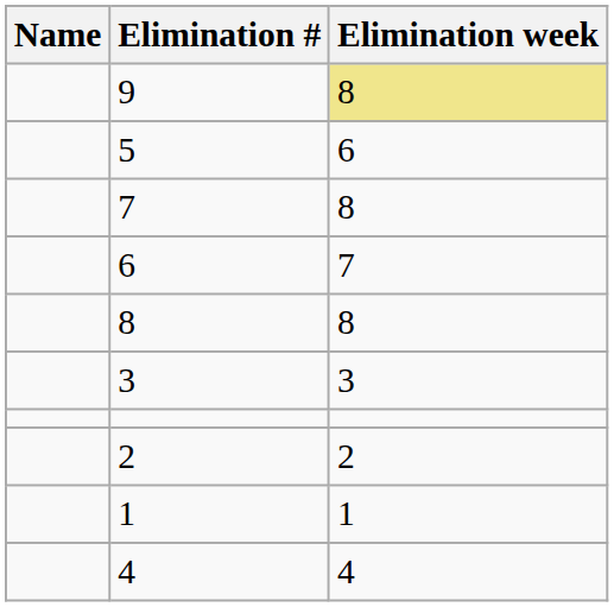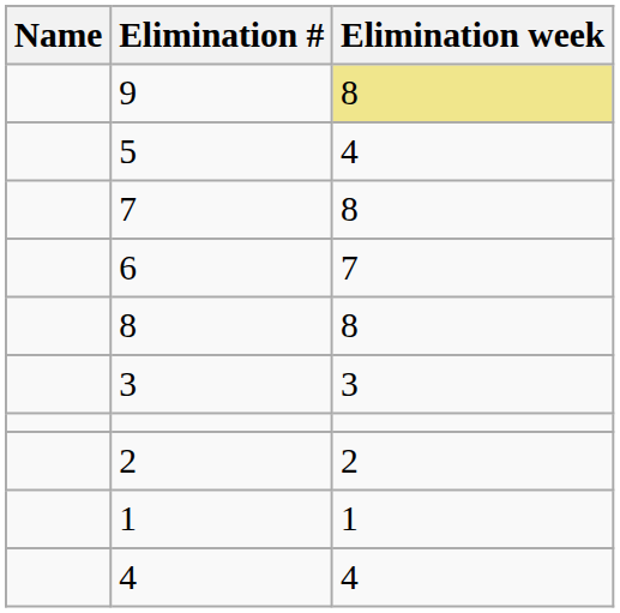 <table class="wikitable sortable" style="font-size: 95%">
 <tr>
 <th width><strong>Name</strong></th>
 <th class><strong>Elimination #</strong></th>
 <th class><strong>Elimination week</strong></th>
 </tr>
 <tr>
 <td></td>
 <td>9</td>
 <td style="background: khaki;">8</td>
 </tr>
 <tr>
 <td></td>
 <td>5</td>
-<td>6</td>
+<td>4</td>
 </tr>
 <tr>
 <td></td>
 <td>7</td>
 <td>8</td>
 </tr>
 <tr>
 <td></td>
 <td>6</td>
 <td>7</td>
 </tr>
 <tr>
 <td></td>
 <td>8</td>
 <td>8</td>
 </tr>
 <tr>
 <td></td>
 <td>3</td>
 <td>3</td>
 </tr>
 <tr>
 <td></td>
 <td></td>
 <td></td>
 </tr>
 <tr>
 <td></td>
 <td>2</td>
 <td>2</td>
 </tr>
 <tr>
 <td></td>
 <td>1</td>
 <td>1</td>
 </tr>
 <tr>
 <td></td>
 <td>4</td>
 <td>4</td>
 </tr>
 </table>
